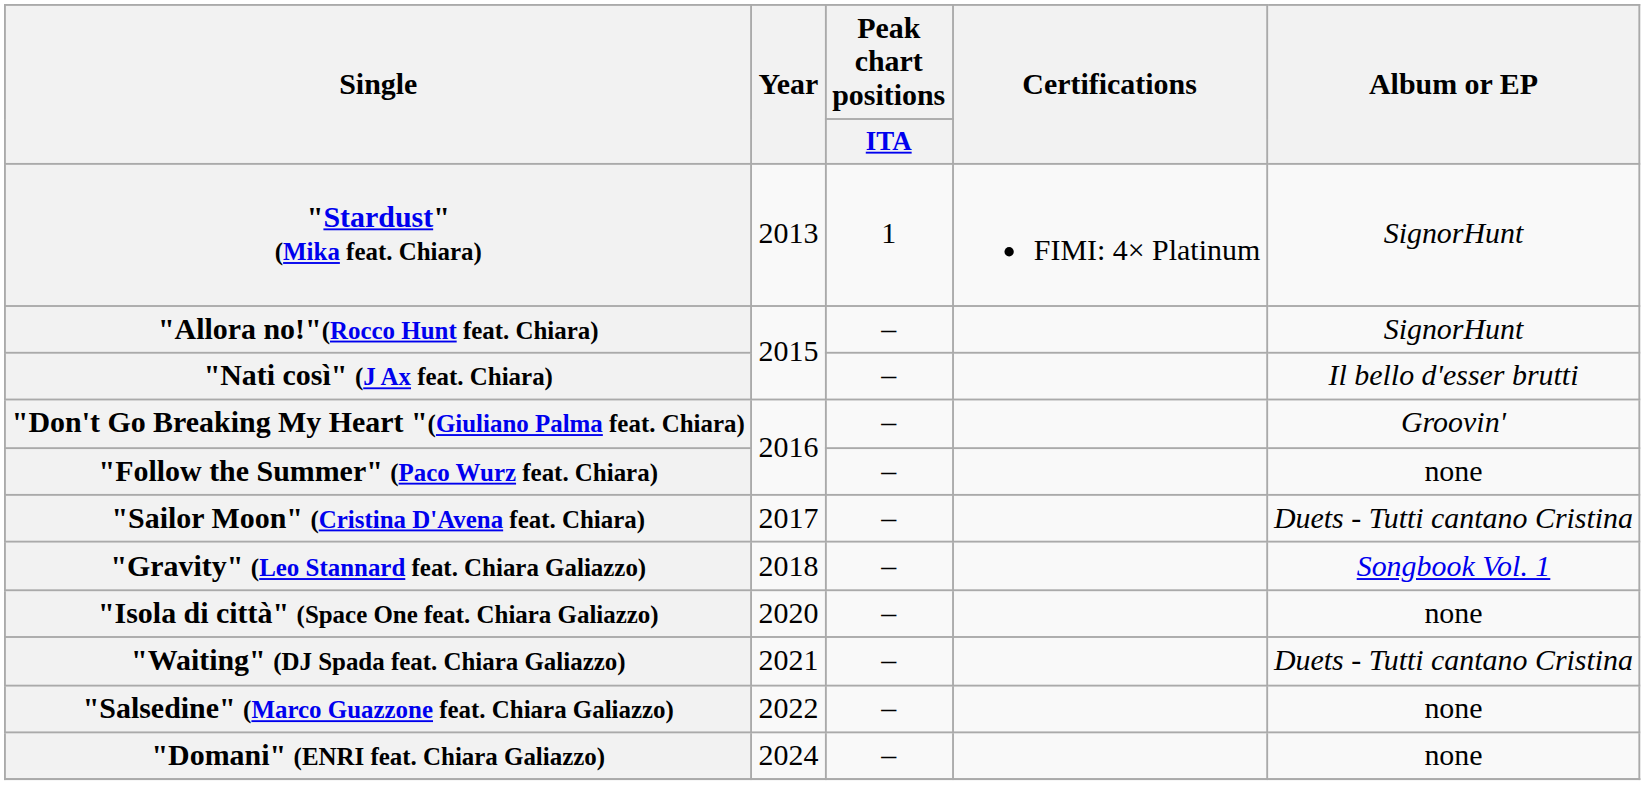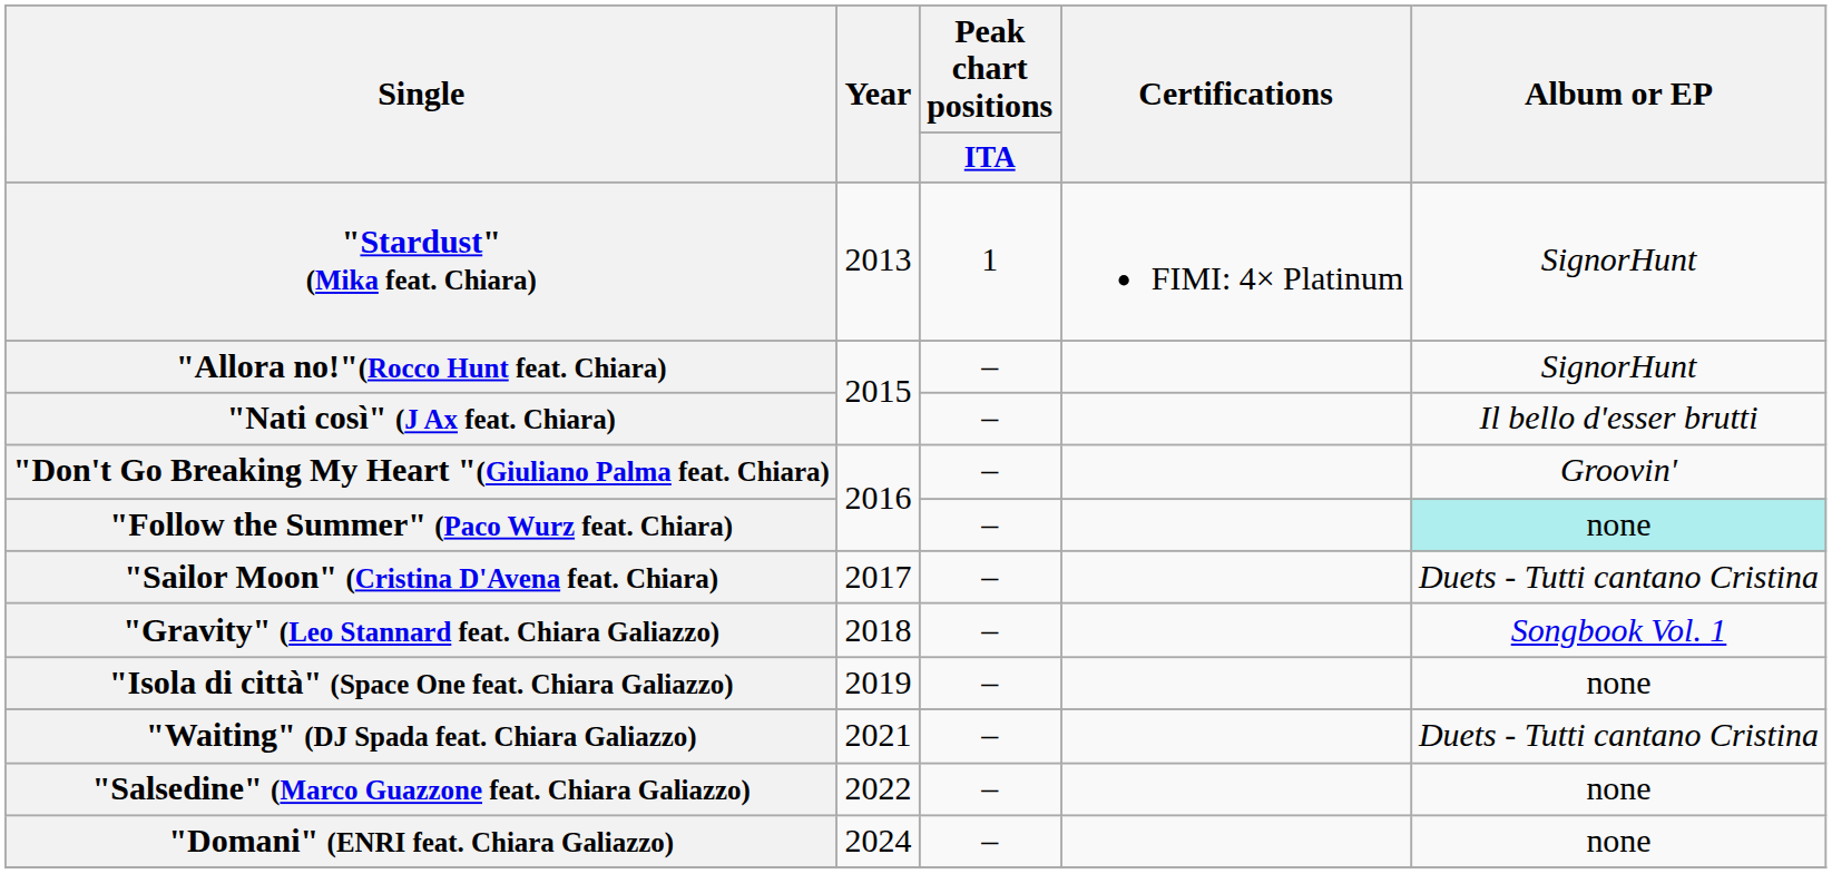 <table class="wikitable plainrowheaders" style="text-align:center;">
 <tr>
 <th scope="col" rowspan="2">Single</th>
 <th scope="col" rowspan="2">Year</th>
 <th scope="col" colspan="1">Peak chart positions</th>
 <th scope="col" rowspan="2">Certifications</th>
 <th scope="col" rowspan="2">Album or EP</th>
 </tr>
 <tr>
 <th scope="col" style="width:3em;font-size:90%;"><a href='#'>ITA</a><br></th>
 </tr>
 <tr>
 <th scope="row">"<a href='#'>Stardust</a>"<br><small>(<a href='#'>Mika</a> feat. Chiara)</small></th>
 <td>2013</td>
 <td>1</td>
 <td><br><ul><li>FIMI: 4× Platinum</li></ul></td>
 <td><em>SignorHunt</em></td>
 </tr>
 <tr>
 <th scope="row">"Allora no!"<small>(<a href='#'>Rocco Hunt</a> feat. Chiara)</small></th>
 <td rowspan="2">2015</td>
 <td>–</td>
 <td></td>
 <td><em>SignorHunt</em></td>
 </tr>
 <tr>
 <th scope="row">"Nati così" <small>(<a href='#'>J Ax</a> feat. Chiara)</small></th>
 <td>–</td>
 <td></td>
 <td><em>Il bello d'esser brutti</em></td>
 </tr>
 <tr>
 <th scope="row">"Don't Go Breaking My Heart "<small>(<a href='#'>Giuliano Palma</a> feat. Chiara)</small></th>
 <td rowspan="2">2016</td>
 <td>–</td>
 <td></td>
 <td><em>Groovin' </em></td>
 </tr>
 <tr>
 <th scope="row">"Follow the Summer" <small>(<a href='#'>Paco Wurz</a> feat. Chiara)</small></th>
 <td>–</td>
 <td></td>
-<td>none</td>
+<td style="background: paleturquoise;">none</td>
 </tr>
 <tr>
 <th scope="row">"Sailor Moon" <small>(<a href='#'>Cristina D'Avena</a> feat. Chiara)</small></th>
 <td rowspan="1">2017</td>
 <td>–</td>
 <td></td>
 <td><em>Duets - Tutti cantano Cristina</em></td>
 </tr>
 <tr>
 <th scope="row">"Gravity" <small>(<a href='#'>Leo Stannard</a> feat. Chiara Galiazzo)</small></th>
 <td rowspan="1">2018</td>
 <td>–</td>
 <td></td>
 <td><em><a href='#'>Songbook Vol. 1</a></em></td>
 </tr>
 <tr>
 <th scope="row">"Isola di città" <small>(Space One feat. Chiara Galiazzo)</small></th>
-<td rowspan="1">2020</td>
+<td rowspan="1">2019</td>
 <td>–</td>
 <td></td>
 <td>none</td>
 </tr>
 <tr>
 <th scope="row">"Waiting" <small>(DJ Spada feat. Chiara Galiazzo)</small></th>
 <td rowspan="1">2021</td>
 <td>–</td>
 <td></td>
 <td><em>Duets - Tutti cantano Cristina</em></td>
 </tr>
 <tr>
 <th scope="row">"Salsedine" <small>(<a href='#'>Marco Guazzone</a> feat. Chiara Galiazzo)</small></th>
 <td rowspan="1">2022</td>
 <td>–</td>
 <td></td>
 <td>none</td>
 </tr>
 <tr>
 <th scope="row">"Domani" <small>(ENRI feat. Chiara Galiazzo)</small></th>
 <td rowspan="1">2024</td>
 <td>–</td>
 <td></td>
 <td>none</td>
 </tr>
 <tr>
 </tr>
 </table>
